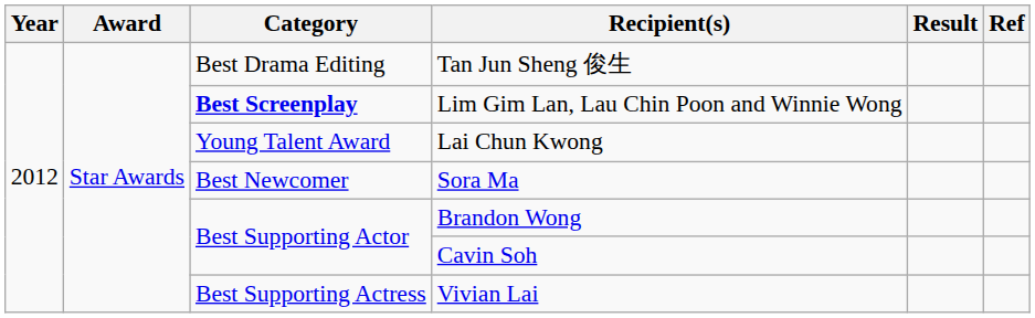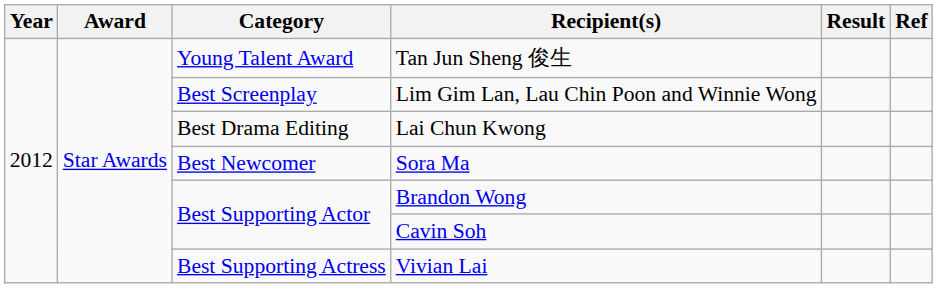 <table class="wikitable">
 <tr>
 <th>Year</th>
 <th>Award</th>
 <th>Category</th>
 <th>Recipient(s)</th>
 <th>Result</th>
 <th>Ref</th>
 </tr>
 <tr>
 <td rowspan="7">2012</td>
 <td rowspan="7"><a href='#'>Star Awards</a></td>
-<td>Best Drama Editing</td>
+<td><a href='#'>Young Talent Award</a></td>
 <td>Tan Jun Sheng 俊生</td>
 <td></td>
 <td></td>
 </tr>
 <tr>
-<td><strong><a href='#'>Best Screenplay</a></strong></td>
+<td><a href='#'>Best Screenplay</a></td>
 <td>Lim Gim Lan, Lau Chin Poon and Winnie Wong</td>
 <td></td>
 <td></td>
 </tr>
 <tr>
-<td><a href='#'>Young Talent Award</a></td>
+<td>Best Drama Editing</td>
 <td>Lai Chun Kwong</td>
 <td></td>
 <td></td>
 </tr>
 <tr>
 <td><a href='#'>Best Newcomer</a></td>
 <td><a href='#'>Sora Ma</a></td>
 <td></td>
 <td></td>
 </tr>
 <tr>
 <td rowspan="2"><a href='#'>Best Supporting Actor</a></td>
 <td><a href='#'>Brandon Wong</a></td>
 <td></td>
 <td></td>
 </tr>
 <tr>
 <td><a href='#'>Cavin Soh</a></td>
 <td></td>
 <td></td>
 </tr>
 <tr>
 <td><a href='#'>Best Supporting Actress</a></td>
 <td><a href='#'>Vivian Lai</a></td>
 <td></td>
 <td></td>
 </tr>
 </table>
